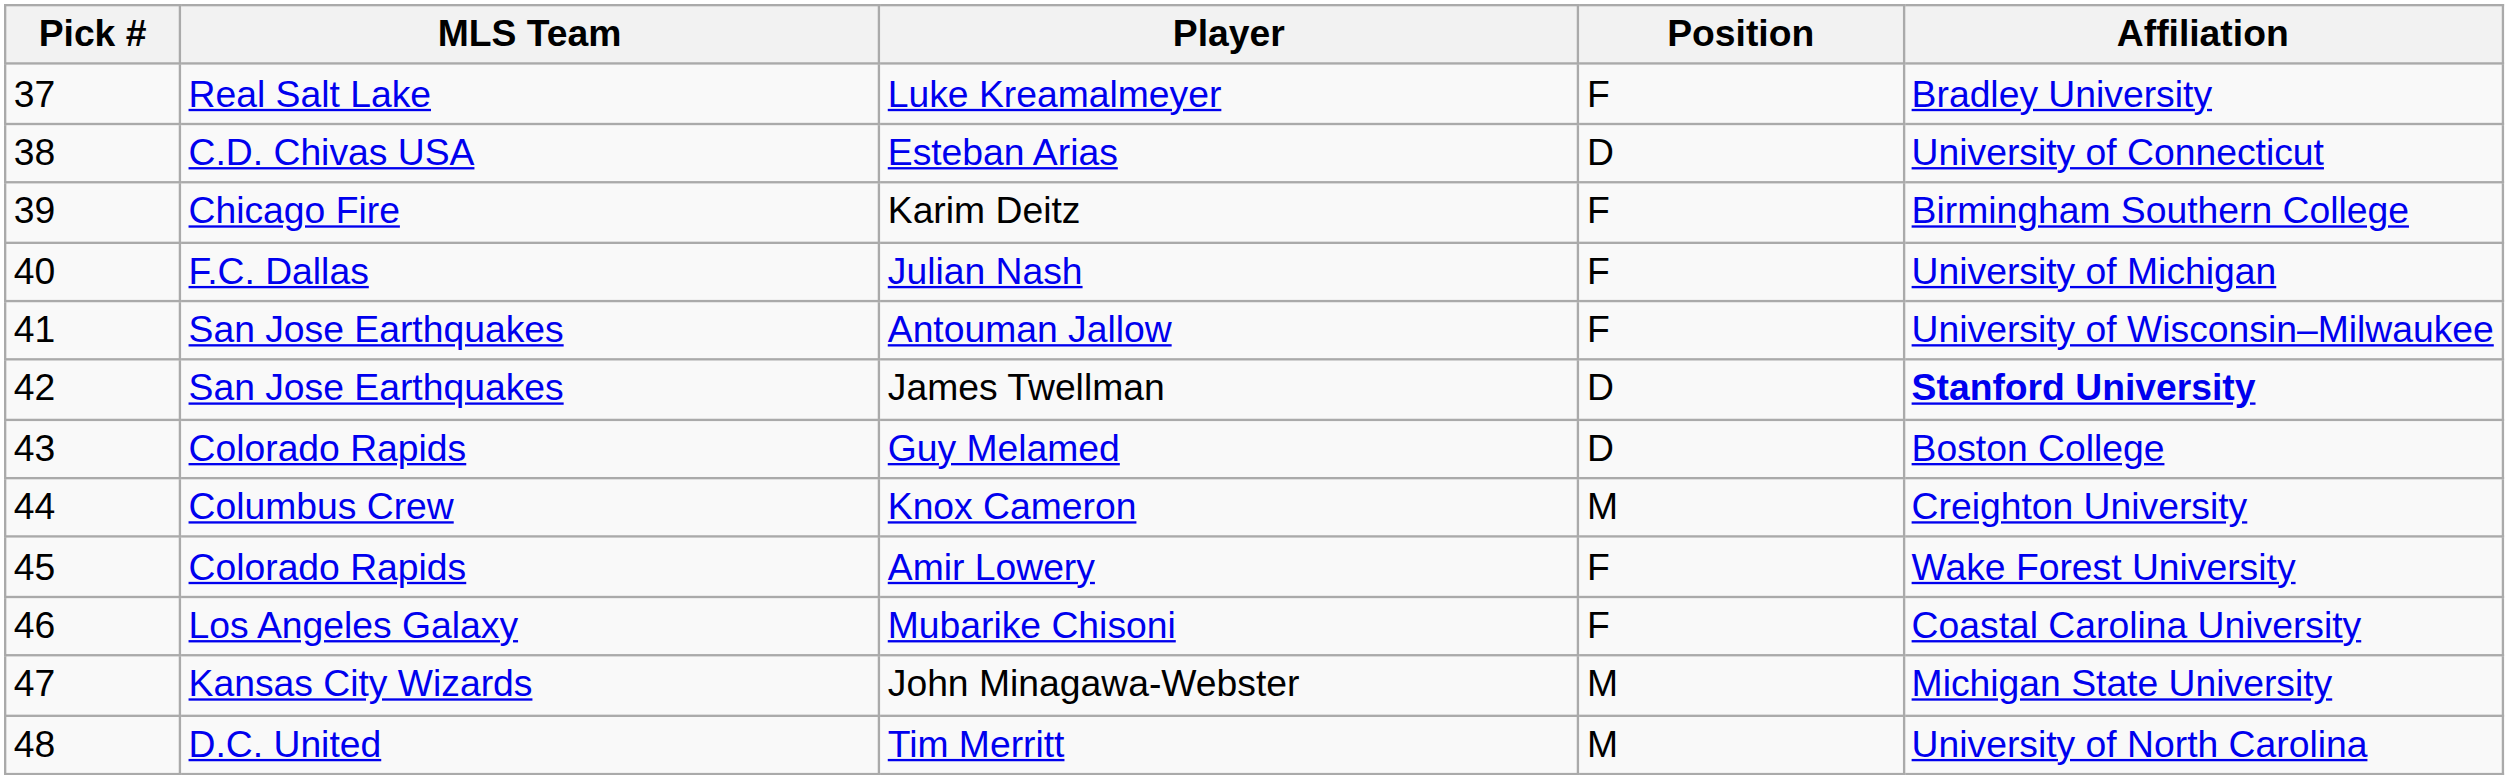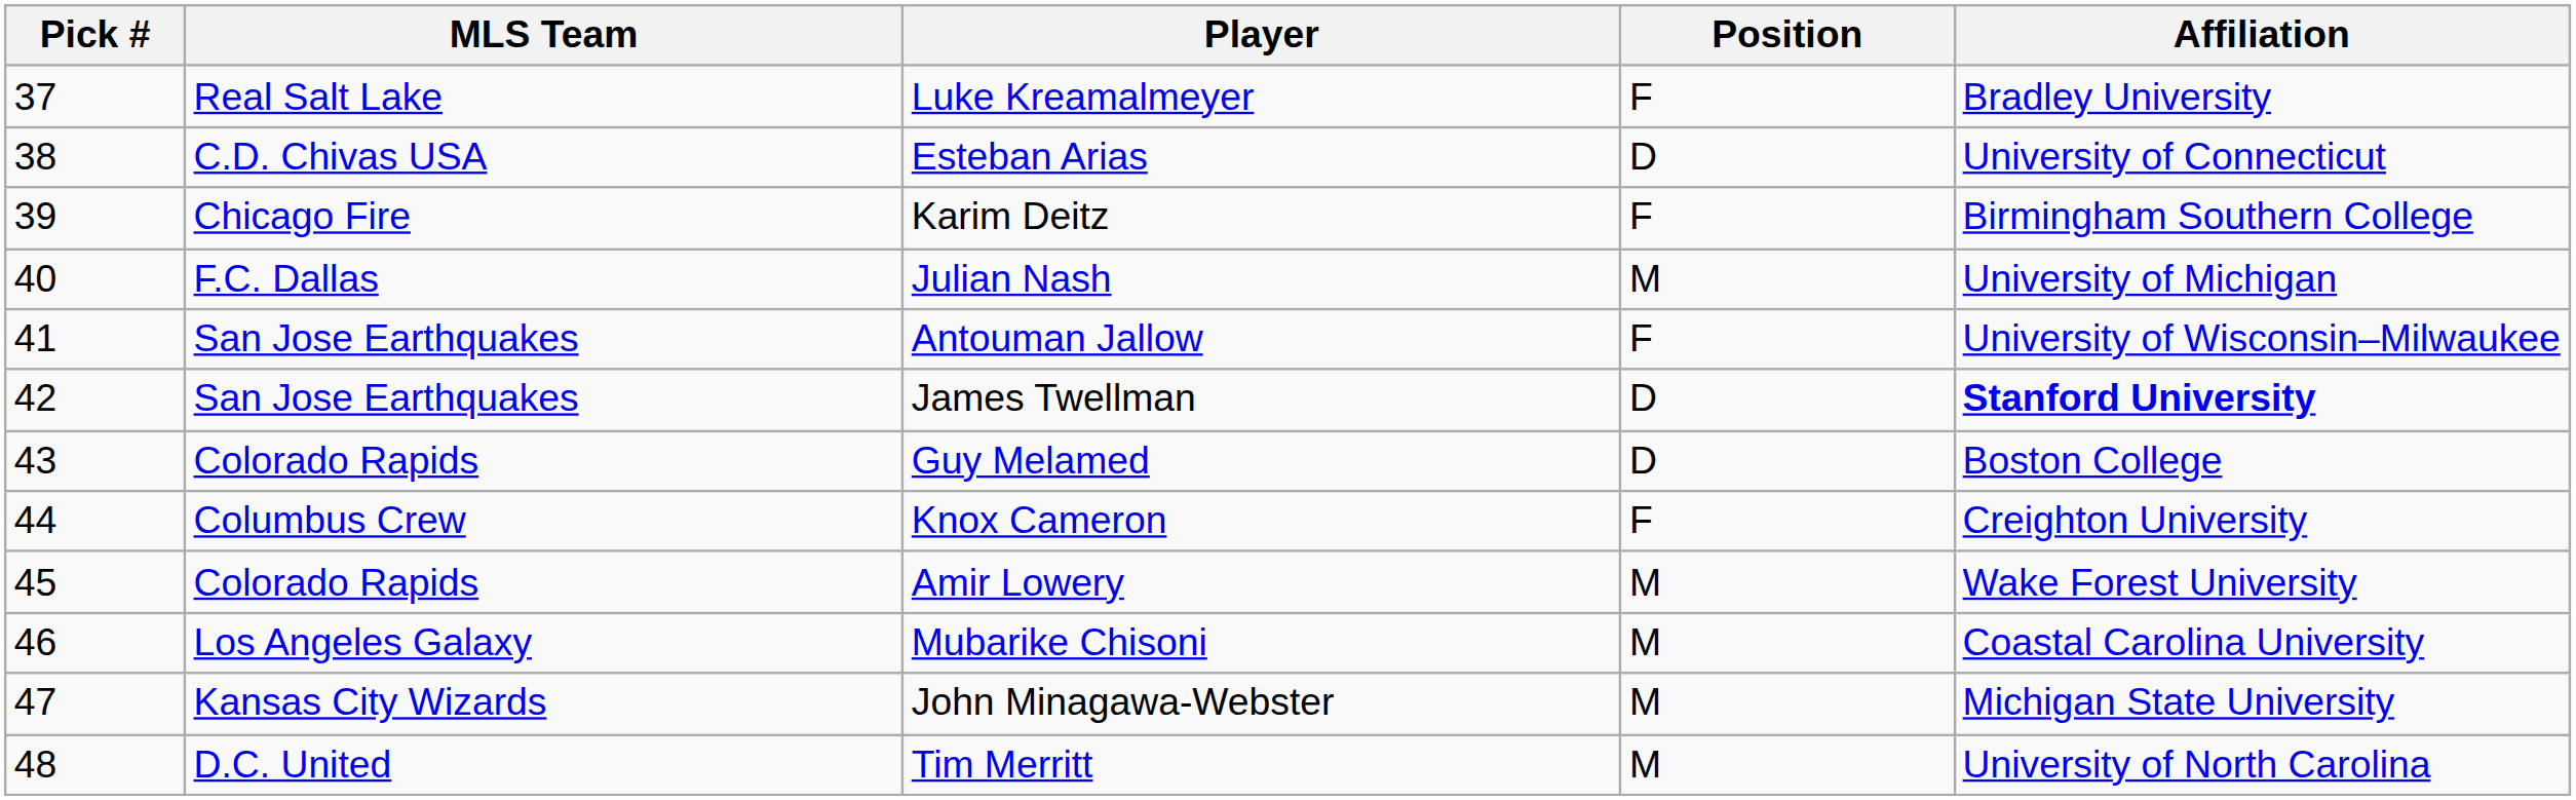 <table class="wikitable sortable">
 <tr>
 <th width=7%>Pick #</th>
 <th width=28%>MLS Team</th>
 <th width=28%>Player</th>
 <th width=13%>Position</th>
 <th>Affiliation</th>
 </tr>
 <tr>
 <td>37</td>
 <td><a href='#'>Real Salt Lake</a></td>
 <td> <a href='#'>Luke Kreamalmeyer</a></td>
 <td>F</td>
 <td><a href='#'>Bradley University</a></td>
 </tr>
 <tr>
 <td>38</td>
 <td><a href='#'>C.D. Chivas USA</a></td>
 <td> <a href='#'>Esteban Arias</a></td>
 <td>D</td>
 <td><a href='#'>University of Connecticut</a></td>
 </tr>
 <tr>
 <td>39</td>
 <td><a href='#'>Chicago Fire</a></td>
 <td> Karim Deitz</td>
 <td>F</td>
 <td><a href='#'>Birmingham Southern College</a></td>
 </tr>
 <tr>
 <td>40</td>
 <td><a href='#'>F.C. Dallas</a></td>
 <td> <a href='#'>Julian Nash</a></td>
-<td>F</td>
+<td>M</td>
 <td><a href='#'>University of Michigan</a></td>
 </tr>
 <tr>
 <td>41</td>
 <td><a href='#'>San Jose Earthquakes</a></td>
 <td> <a href='#'>Antouman Jallow</a></td>
 <td>F</td>
 <td><a href='#'>University of Wisconsin–Milwaukee</a></td>
 </tr>
 <tr>
 <td>42</td>
 <td><a href='#'>San Jose Earthquakes</a></td>
 <td> James Twellman</td>
 <td>D</td>
 <td><strong><a href='#'>Stanford University</a></strong></td>
 </tr>
 <tr>
 <td>43</td>
 <td><a href='#'>Colorado Rapids</a></td>
 <td> <a href='#'>Guy Melamed</a></td>
 <td>D</td>
 <td><a href='#'>Boston College</a></td>
 </tr>
 <tr>
 <td>44</td>
 <td><a href='#'>Columbus Crew</a></td>
 <td> <a href='#'>Knox Cameron</a></td>
-<td>M</td>
+<td>F</td>
 <td><a href='#'>Creighton University</a></td>
 </tr>
 <tr>
 <td>45</td>
 <td><a href='#'>Colorado Rapids</a></td>
 <td> <a href='#'>Amir Lowery</a></td>
-<td>F</td>
+<td>M</td>
 <td><a href='#'>Wake Forest University</a></td>
 </tr>
 <tr>
 <td>46</td>
 <td><a href='#'>Los Angeles Galaxy</a></td>
 <td> <a href='#'>Mubarike Chisoni</a></td>
-<td>F</td>
+<td>M</td>
 <td><a href='#'>Coastal Carolina University</a></td>
 </tr>
 <tr>
 <td>47</td>
 <td><a href='#'>Kansas City Wizards</a></td>
 <td> John Minagawa-Webster</td>
 <td>M</td>
 <td><a href='#'>Michigan State University</a></td>
 </tr>
 <tr>
 <td>48</td>
 <td><a href='#'>D.C. United</a></td>
 <td> <a href='#'>Tim Merritt</a></td>
 <td>M</td>
 <td><a href='#'>University of North Carolina</a></td>
 </tr>
 </table>
